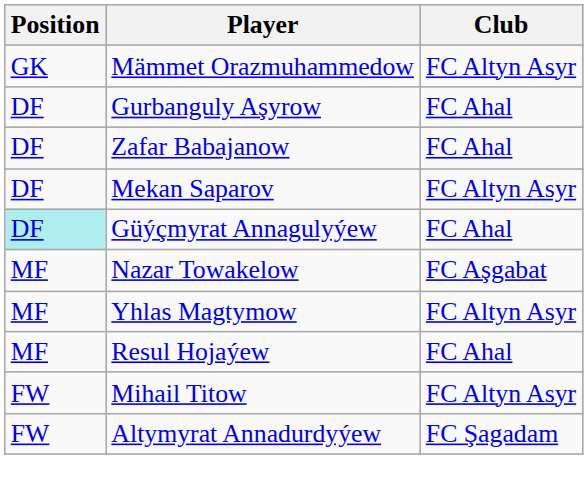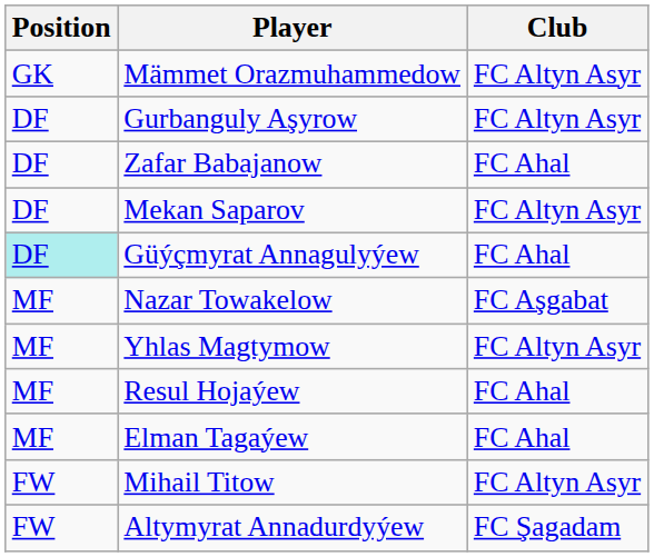 <table class="wikitable" style="text-align:center">
 <tr>
 <th>Position</th>
 <th>Player</th>
 <th>Club</th>
 </tr>
 <tr>
 <td align="left"><a href='#'>GK</a></td>
 <td align="left"> <a href='#'>Mämmet Orazmuhammedow</a></td>
 <td align="left"><a href='#'>FC Altyn Asyr</a></td>
 </tr>
 <tr>
 <td align="left"><a href='#'>DF</a></td>
 <td align="left"> <a href='#'>Gurbanguly Aşyrow</a></td>
-<td align="left"><a href='#'>FC Ahal</a></td>
+<td align="left"><a href='#'>FC Altyn Asyr</a></td>
 </tr>
 <tr>
 <td align="left"><a href='#'>DF</a></td>
 <td align="left"> <a href='#'>Zafar Babajanow</a></td>
 <td align="left"><a href='#'>FC Ahal</a></td>
 </tr>
 <tr>
 <td align="left"><a href='#'>DF</a></td>
 <td align="left"> <a href='#'>Mekan Saparov</a></td>
 <td align="left"><a href='#'>FC Altyn Asyr</a></td>
 </tr>
 <tr>
 <td align="left" style="background: paleturquoise;"><a href='#'>DF</a></td>
 <td align="left"> <a href='#'>Güýçmyrat Annagulyýew</a></td>
 <td align="left"><a href='#'>FC Ahal</a></td>
 </tr>
 <tr>
 <td align="left"><a href='#'>MF</a></td>
 <td align="left"> <a href='#'>Nazar Towakelow</a></td>
 <td align="left"><a href='#'>FC Aşgabat</a></td>
 </tr>
 <tr>
 <td align="left"><a href='#'>MF</a></td>
 <td align="left"> <a href='#'>Yhlas Magtymow</a></td>
 <td align="left"><a href='#'>FC Altyn Asyr</a></td>
 </tr>
 <tr>
 <td align="left"><a href='#'>MF</a></td>
 <td align="left"> <a href='#'>Resul Hojaýew</a></td>
 <td align="left"><a href='#'>FC Ahal</a></td>
 </tr>
 <tr>
+<td align="left"><a href='#'>MF</a></td>
+<td align="left"> <a href='#'>Elman Tagaýew</a></td>
+<td align="left"><a href='#'>FC Ahal</a></td>
+</tr>
+<tr>
 <td align="left"><a href='#'>FW</a></td>
 <td align="left"> <a href='#'>Mihail Titow</a></td>
 <td align="left"><a href='#'>FC Altyn Asyr</a></td>
 </tr>
 <tr>
 <td align="left"><a href='#'>FW</a></td>
 <td align="left"> <a href='#'>Altymyrat Annadurdyýew</a></td>
 <td align="left"><a href='#'>FC Şagadam</a></td>
 </tr>
 </table>
